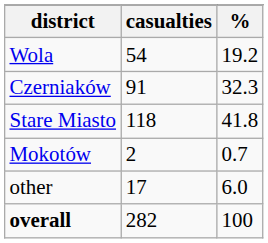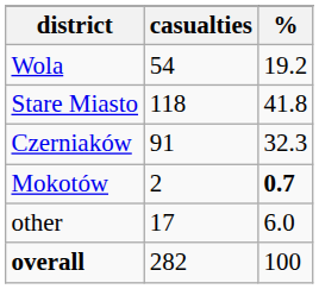 <table class="wikitable sortable">
 <tr style="border: 1px black solid; border-collapse: collapse; text-align: center;" rules=all cellspacing=0 cellpadding=5>
 </tr>
 <tr style="background-color: #efefef;">
 <th>district</th>
 <th>casualties</th>
 <th>%</th>
 </tr>
 <tr>
 <td><a href='#'>Wola</a></td>
 <td>54</td>
 <td>19.2</td>
 </tr>
 <tr>
+<td><a href='#'>Stare Miasto</a></td>
+<td>118</td>
+<td>41.8</td>
+</tr>
+<tr>
 <td><a href='#'>Czerniaków</a></td>
 <td>91</td>
 <td>32.3</td>
 </tr>
 <tr>
-<td><a href='#'>Stare Miasto</a></td>
-<td>118</td>
-<td>41.8</td>
-</tr>
-<tr>
 <td><a href='#'>Mokotów</a></td>
 <td>2</td>
-<td>0.7</td>
+<td><strong>0.7</strong></td>
 </tr>
 <tr>
 <td>other</td>
 <td>17</td>
 <td>6.0</td>
 </tr>
 <tr>
 <td><strong>overall</strong></td>
 <td>282</td>
 <td>100</td>
 </tr>
 </table>
